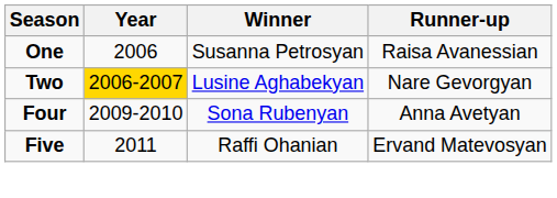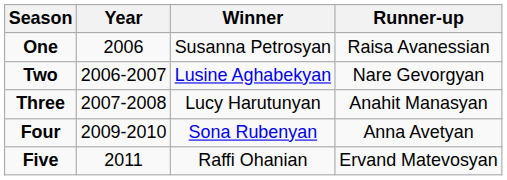 <table class="wikitable" style="text-align:center;">
 <tr>
 <th>Season</th>
 <th>Year</th>
 <th><strong>Winner</strong></th>
 <th><strong>Runner-up</strong></th>
 </tr>
 <tr>
 <td><strong>One</strong></td>
 <td>2006</td>
 <td>Susanna Petrosyan</td>
 <td>Raisa Avanessian</td>
 </tr>
 <tr>
 <td><strong>Two</strong></td>
-<td style="background: gold;">2006-2007</td>
+<td>2006-2007</td>
 <td><a href='#'>Lusine Aghabekyan</a></td>
 <td>Nare Gevorgyan</td>
+</tr>
+<tr>
+<td><strong>Three</strong></td>
+<td>2007-2008</td>
+<td>Lucy Harutunyan</td>
+<td>Anahit Manasyan</td>
 </tr>
 <tr>
 <td><strong>Four</strong></td>
 <td>2009-2010</td>
 <td><a href='#'>Sona Rubenyan</a></td>
 <td>Anna Avetyan</td>
 </tr>
 <tr>
 <td><strong>Five</strong></td>
 <td>2011</td>
 <td>Raffi Ohanian</td>
 <td>Ervand Matevosyan</td>
 </tr>
 </table>
